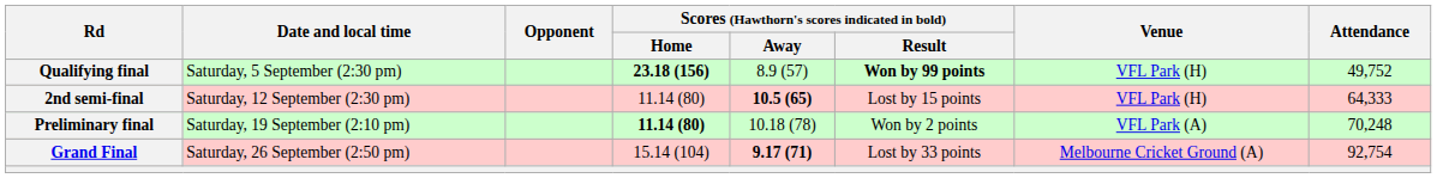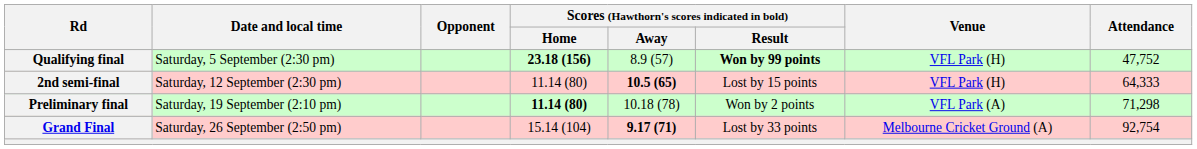 <table class="wikitable" style="font-size:90%; text-align:center; width: 100%; margin-left: auto; margin-right: auto">
 <tr>
 <th rowspan="2">Rd</th>
 <th rowspan="2">Date and local time</th>
 <th rowspan="2">Opponent</th>
 <th colspan="3">Scores <small>(Hawthorn's scores indicated in bold)</small></th>
 <th rowspan="2">Venue</th>
 <th rowspan="2">Attendance</th>
 </tr>
 <tr>
 <th>Home</th>
 <th>Away</th>
 <th>Result</th>
 </tr>
 <tr style="background:#cfc">
 <th>Qualifying final</th>
 <td align=left>Saturday, 5 September (2:30 pm)</td>
 <td align=left></td>
 <td><strong>23.18 (156)</strong></td>
 <td>8.9 (57)</td>
 <td><strong>Won by 99 points</strong></td>
 <td><a href='#'>VFL Park</a> (H)</td>
-<td>49,752</td>
+<td>47,752</td>
 </tr>
 <tr style="background:#fcc;">
 <th>2nd semi-final</th>
 <td align=left>Saturday, 12 September (2:30 pm)</td>
 <td align=left></td>
 <td>11.14 (80)</td>
 <td><strong>10.5 (65)</strong></td>
 <td>Lost by 15 points</td>
 <td><a href='#'>VFL Park</a> (H)</td>
 <td>64,333</td>
 </tr>
 <tr style="background:#cfc">
 <th>Preliminary final</th>
 <td align=left>Saturday, 19 September (2:10 pm)</td>
 <td align=left></td>
 <td><strong>11.14 (80)</strong></td>
 <td>10.18 (78)</td>
 <td>Won by 2 points</td>
 <td><a href='#'>VFL Park</a> (A)</td>
-<td>70,248</td>
+<td>71,298</td>
 </tr>
 <tr style="background:#fcc;">
 <th><a href='#'>Grand Final</a></th>
 <td align=left>Saturday, 26 September (2:50 pm)</td>
 <td align=left></td>
 <td>15.14 (104)</td>
 <td><strong>9.17 (71)</strong></td>
 <td>Lost by 33 points</td>
 <td><a href='#'>Melbourne Cricket Ground</a> (A)</td>
 <td>92,754</td>
 </tr>
 <tr>
 <th colspan="8"></th>
 </tr>
 </table>
